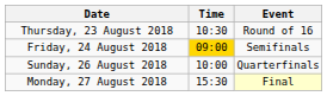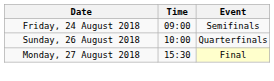 <table class = "wikitable" style="text-align:center;">
 <tr>
 <th width=220>Date</th>
 <th width=50>Time</th>
 <th width=100>Event</th>
 </tr>
 <tr>
-<td>Thursday, 23 August 2018</td>
-<td>10:30</td>
-<td>Round of 16</td>
-</tr>
-<tr>
 <td>Friday, 24 August 2018</td>
-<td style="background: gold;">09:00</td>
+<td>09:00</td>
 <td>Semifinals</td>
 </tr>
 <tr>
 <td>Sunday, 26 August 2018</td>
 <td>10:00</td>
 <td>Quarterfinals</td>
 </tr>
 <tr>
 <td>Monday, 27 August 2018</td>
 <td>15:30</td>
 <td bgcolor=ffffcc>Final</td>
 </tr>
 </table>
